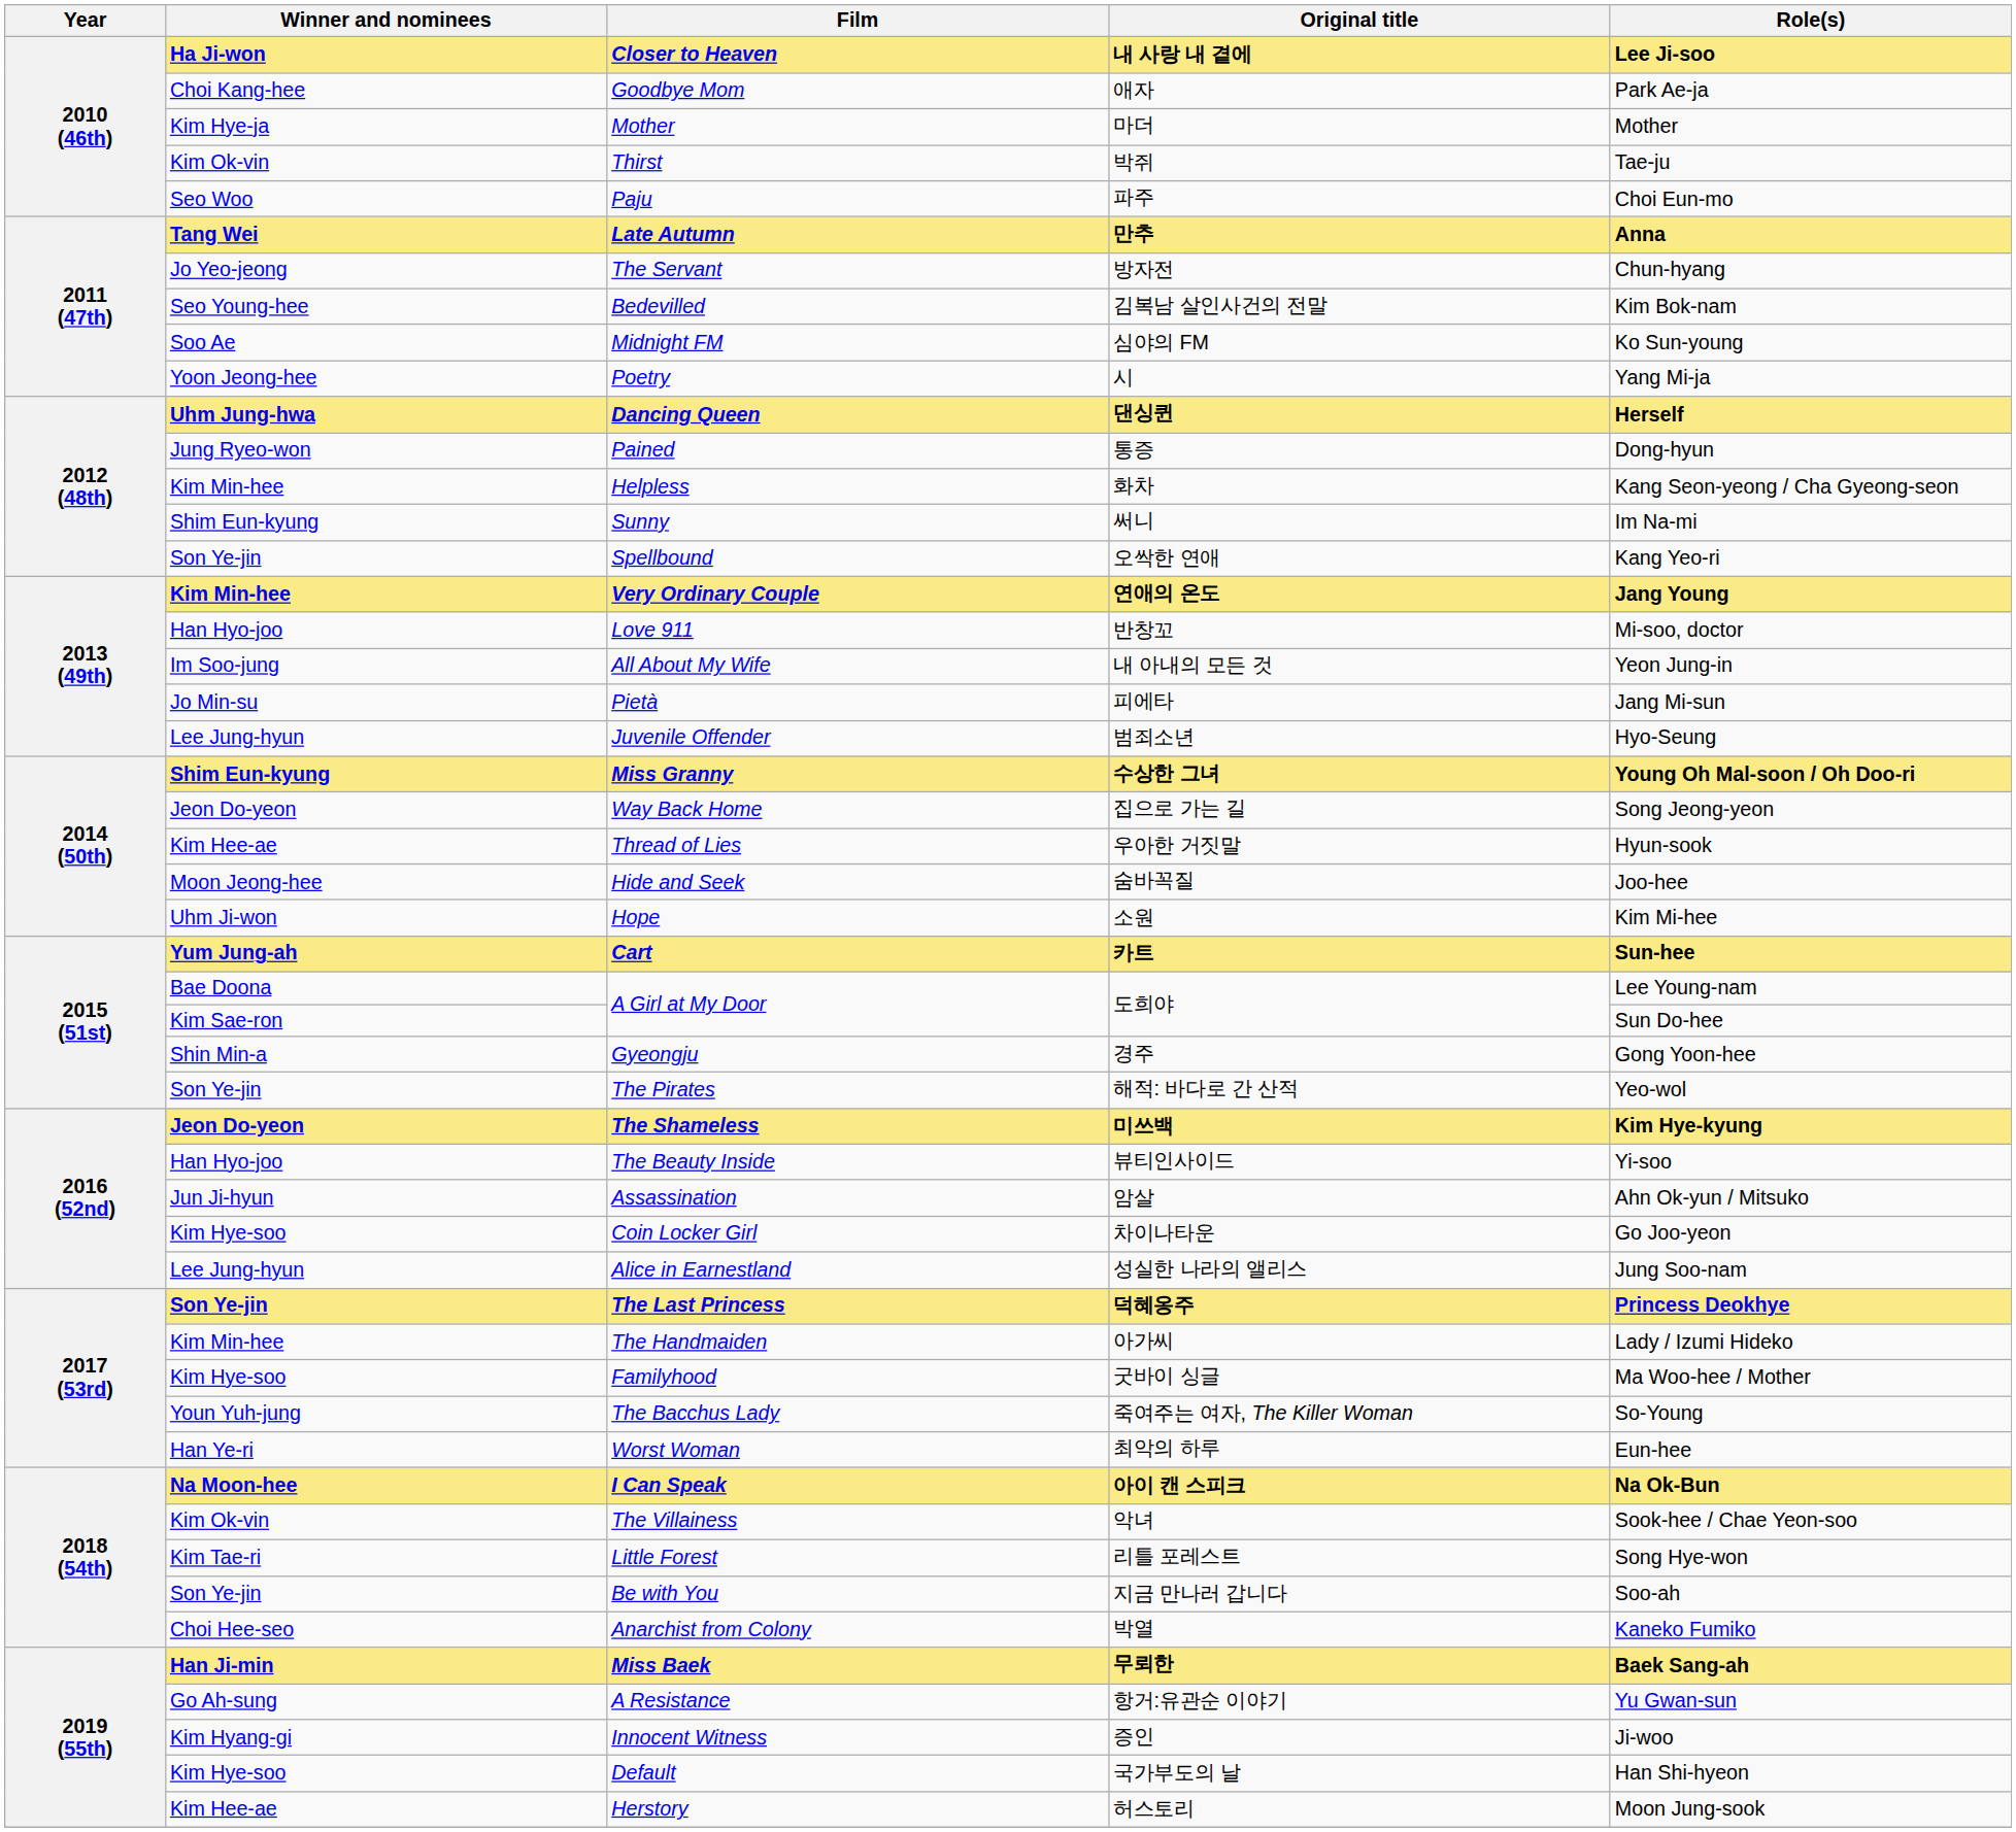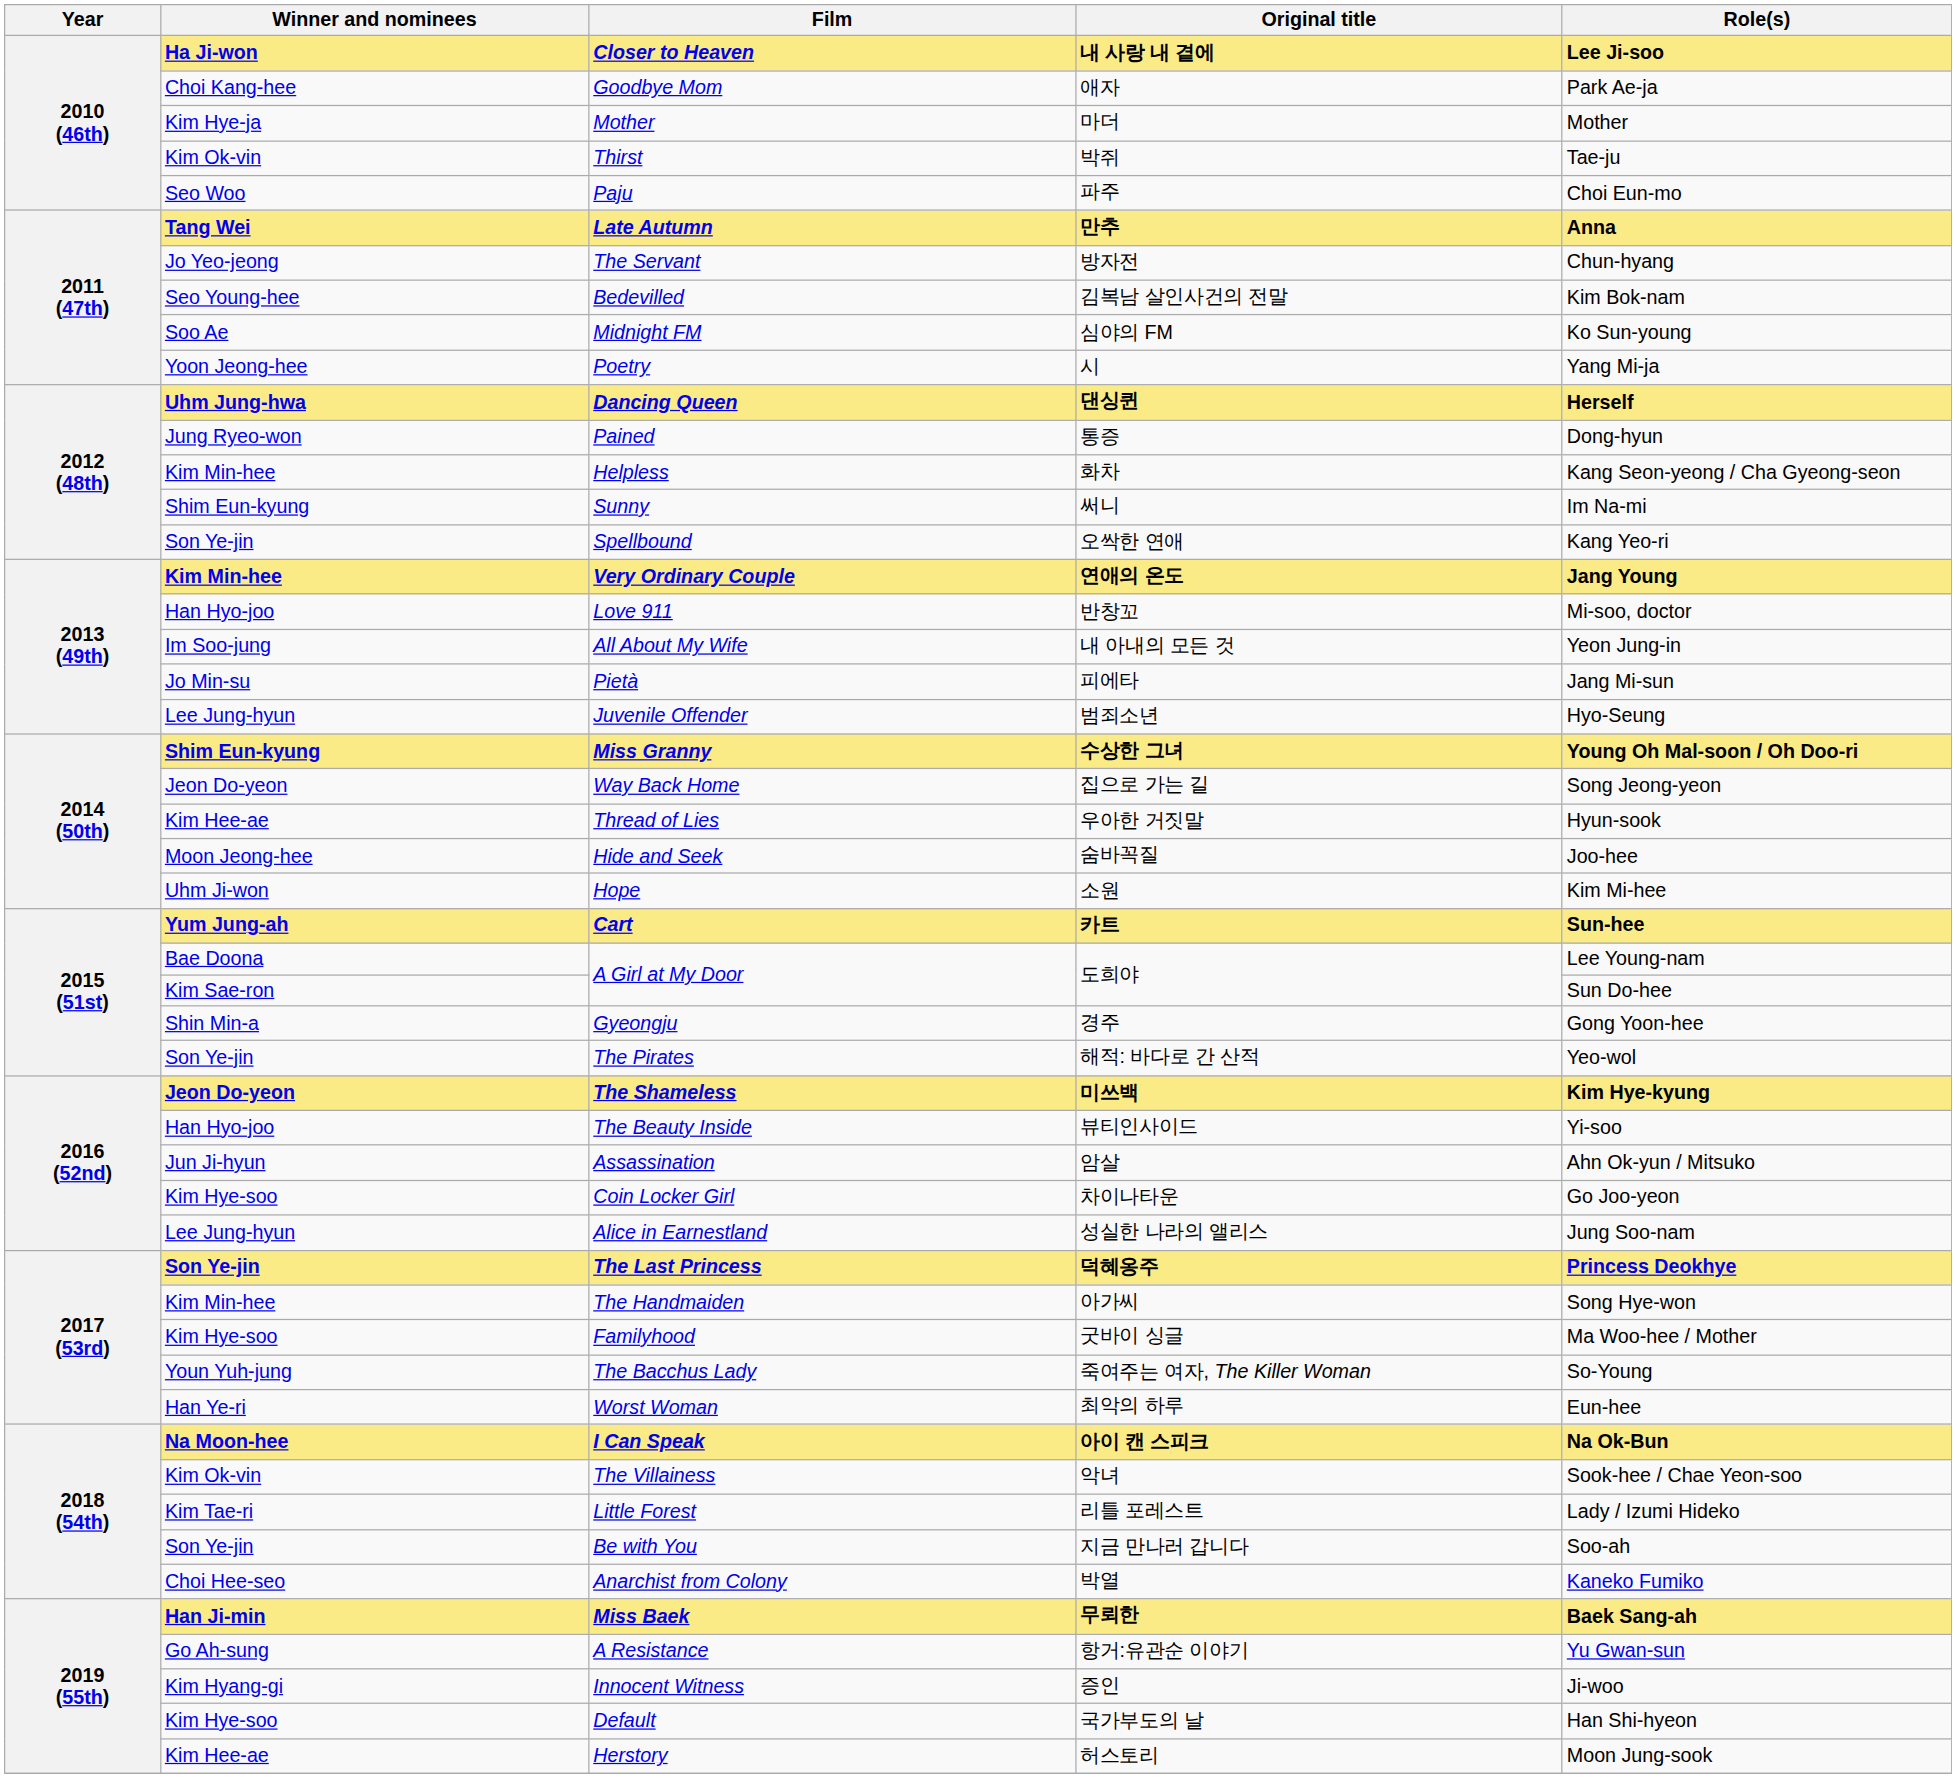 <table class="wikitable" style="width:100%;" cellpadding="6">
 <tr>
 <th style="width:8%;">Year</th>
 <th style="width:22%;">Winner and nominees</th>
 <th style="width:25%;">Film</th>
 <th style="width:25%;">Original title</th>
 <th style="width:20%;">Role(s)</th>
 </tr>
 <tr>
 <th rowspan="5">2010<br>(<a href='#'>46th</a>)</th>
 <td style="background:#FAEB86;"><strong><a href='#'>Ha Ji-won</a> </strong></td>
 <td style="background:#FAEB86;"><strong><em><a href='#'>Closer to Heaven</a></em></strong></td>
 <td style="background:#FAEB86;"><strong>내 사랑 내 곁에</strong></td>
 <td style="background:#FAEB86;"><strong>Lee Ji-soo</strong></td>
 </tr>
 <tr>
 <td><a href='#'>Choi Kang-hee</a></td>
 <td><em><a href='#'>Goodbye Mom</a></em></td>
 <td>애자</td>
 <td>Park Ae-ja</td>
 </tr>
 <tr>
 <td><a href='#'>Kim Hye-ja</a></td>
 <td><em><a href='#'>Mother</a></em></td>
 <td>마더</td>
 <td>Mother</td>
 </tr>
 <tr>
 <td><a href='#'>Kim Ok-vin</a></td>
 <td><em><a href='#'>Thirst</a></em></td>
 <td>박쥐</td>
 <td>Tae-ju</td>
 </tr>
 <tr>
 <td><a href='#'>Seo Woo</a></td>
 <td><em><a href='#'>Paju</a></em></td>
 <td>파주</td>
 <td>Choi Eun-mo</td>
 </tr>
 <tr>
 <th rowspan="5">2011<br>(<a href='#'>47th</a>)</th>
 <td style="background:#FAEB86;"><strong><a href='#'>Tang Wei</a> </strong></td>
 <td style="background:#FAEB86;"><strong><em><a href='#'>Late Autumn</a></em></strong></td>
 <td style="background:#FAEB86;"><strong>만추</strong></td>
 <td style="background:#FAEB86;"><strong>Anna</strong></td>
 </tr>
 <tr>
 <td><a href='#'>Jo Yeo-jeong</a></td>
 <td><em><a href='#'>The Servant</a></em></td>
 <td>방자전</td>
 <td>Chun-hyang</td>
 </tr>
 <tr>
 <td><a href='#'>Seo Young-hee</a></td>
 <td><em><a href='#'>Bedevilled</a></em></td>
 <td>김복남 살인사건의 전말</td>
 <td>Kim Bok-nam</td>
 </tr>
 <tr>
 <td><a href='#'>Soo Ae</a></td>
 <td><em><a href='#'>Midnight FM</a></em></td>
 <td>심야의 FM</td>
 <td>Ko Sun-young</td>
 </tr>
 <tr>
 <td><a href='#'>Yoon Jeong-hee</a></td>
 <td><em><a href='#'>Poetry</a></em></td>
 <td>시</td>
 <td>Yang Mi-ja</td>
 </tr>
 <tr>
 <th rowspan="5">2012<br>(<a href='#'>48th</a>)</th>
 <td style="background:#FAEB86;"><strong><a href='#'>Uhm Jung-hwa</a> </strong></td>
 <td style="background:#FAEB86;"><strong><em><a href='#'>Dancing Queen</a></em></strong></td>
 <td style="background:#FAEB86;"><strong>댄싱퀸</strong></td>
 <td style="background:#FAEB86;"><strong>Herself</strong></td>
 </tr>
 <tr>
 <td><a href='#'>Jung Ryeo-won</a></td>
 <td><em><a href='#'>Pained</a></em></td>
 <td>통증</td>
 <td>Dong-hyun</td>
 </tr>
 <tr>
 <td><a href='#'>Kim Min-hee</a></td>
 <td><em><a href='#'>Helpless</a></em></td>
 <td>화차</td>
 <td>Kang Seon-yeong / Cha Gyeong-seon</td>
 </tr>
 <tr>
 <td><a href='#'>Shim Eun-kyung</a></td>
 <td><em><a href='#'>Sunny</a></em></td>
 <td>써니</td>
 <td>Im Na-mi</td>
 </tr>
 <tr>
 <td><a href='#'>Son Ye-jin</a></td>
 <td><em><a href='#'>Spellbound</a></em></td>
 <td>오싹한 연애</td>
 <td>Kang Yeo-ri</td>
 </tr>
 <tr>
 <th rowspan="5">2013<br>(<a href='#'>49th</a>)</th>
 <td style="background:#FAEB86;"><strong><a href='#'>Kim Min-hee</a> </strong></td>
 <td style="background:#FAEB86;"><strong><em><a href='#'>Very Ordinary Couple</a></em></strong></td>
 <td style="background:#FAEB86;"><strong>연애의 온도</strong></td>
 <td style="background:#FAEB86;"><strong>Jang Young</strong></td>
 </tr>
 <tr>
 <td><a href='#'>Han Hyo-joo</a></td>
 <td><em><a href='#'>Love 911</a></em></td>
 <td>반창꼬</td>
 <td>Mi-soo, doctor</td>
 </tr>
 <tr>
 <td><a href='#'>Im Soo-jung</a></td>
 <td><em><a href='#'>All About My Wife</a></em></td>
 <td>내 아내의 모든 것</td>
 <td>Yeon Jung-in</td>
 </tr>
 <tr>
 <td><a href='#'>Jo Min-su</a></td>
 <td><em><a href='#'>Pietà</a></em></td>
 <td>피에타</td>
 <td>Jang Mi-sun</td>
 </tr>
 <tr>
 <td><a href='#'>Lee Jung-hyun</a></td>
 <td><em><a href='#'>Juvenile Offender</a></em></td>
 <td>범죄소년</td>
 <td>Hyo-Seung</td>
 </tr>
 <tr>
 <th rowspan="5">2014<br>(<a href='#'>50th</a>)</th>
 <td style="background:#FAEB86;"><strong><a href='#'>Shim Eun-kyung</a> </strong></td>
 <td style="background:#FAEB86;"><strong><em><a href='#'>Miss Granny</a></em></strong></td>
 <td style="background:#FAEB86;"><strong>수상한 그녀</strong></td>
 <td style="background:#FAEB86;"><strong>Young Oh Mal-soon / Oh Doo-ri</strong></td>
 </tr>
 <tr>
 <td><a href='#'>Jeon Do-yeon</a></td>
 <td><em><a href='#'>Way Back Home</a></em></td>
 <td>집으로 가는 길</td>
 <td>Song Jeong-yeon</td>
 </tr>
 <tr>
 <td><a href='#'>Kim Hee-ae</a></td>
 <td><em><a href='#'>Thread of Lies</a></em></td>
 <td>우아한 거짓말</td>
 <td>Hyun-sook</td>
 </tr>
 <tr>
 <td><a href='#'>Moon Jeong-hee</a></td>
 <td><em><a href='#'>Hide and Seek</a></em></td>
 <td>숨바꼭질</td>
 <td>Joo-hee</td>
 </tr>
 <tr>
 <td><a href='#'>Uhm Ji-won</a></td>
 <td><em><a href='#'>Hope</a></em></td>
 <td>소원</td>
 <td>Kim Mi-hee</td>
 </tr>
 <tr>
 <th rowspan="5">2015<br>(<a href='#'>51st</a>)</th>
 <td style="background:#FAEB86;"><strong><a href='#'>Yum Jung-ah</a> </strong></td>
 <td style="background:#FAEB86;"><em><a href='#'><strong>Cart</strong></a></em></td>
 <td style="background:#FAEB86;"><strong>카트</strong></td>
 <td style="background:#FAEB86;"><strong>Sun-hee</strong></td>
 </tr>
 <tr>
 <td><a href='#'>Bae Doona</a></td>
 <td rowspan="2"><em><a href='#'>A Girl at My Door</a></em></td>
 <td rowspan="2">도희야</td>
 <td>Lee Young-nam</td>
 </tr>
 <tr>
 <td><a href='#'>Kim Sae-ron</a></td>
 <td>Sun Do-hee</td>
 </tr>
 <tr>
 <td><a href='#'>Shin Min-a</a></td>
 <td><em><a href='#'>Gyeongju</a></em></td>
 <td>경주</td>
 <td>Gong Yoon-hee</td>
 </tr>
 <tr>
 <td><a href='#'>Son Ye-jin</a></td>
 <td><em><a href='#'>The Pirates</a></em></td>
 <td>해적: 바다로 간 산적</td>
 <td>Yeo-wol</td>
 </tr>
 <tr>
 <th rowspan="5">2016<br>(<a href='#'>52nd</a>)</th>
 <td style="background:#FAEB86;"><strong><a href='#'>Jeon Do-yeon</a> </strong></td>
 <td style="background:#FAEB86;"><strong><em><a href='#'>The Shameless</a></em></strong></td>
 <td style="background:#FAEB86;"><strong>미쓰백</strong></td>
 <td style="background:#FAEB86;"><strong>Kim Hye-kyung</strong></td>
 </tr>
 <tr>
 <td><a href='#'>Han Hyo-joo</a></td>
 <td><em><a href='#'>The Beauty Inside</a></em></td>
 <td>뷰티인사이드</td>
 <td>Yi-soo</td>
 </tr>
 <tr>
 <td><a href='#'>Jun Ji-hyun</a></td>
 <td><em><a href='#'>Assassination</a></em></td>
 <td>암살</td>
 <td>Ahn Ok-yun / Mitsuko</td>
 </tr>
 <tr>
 <td><a href='#'>Kim Hye-soo</a></td>
 <td><em><a href='#'>Coin Locker Girl</a></em></td>
 <td>차이나타운</td>
 <td>Go Joo-yeon</td>
 </tr>
 <tr>
 <td><a href='#'>Lee Jung-hyun</a></td>
 <td><em><a href='#'>Alice in Earnestland</a></em></td>
 <td>성실한 나라의 앨리스</td>
 <td>Jung Soo-nam</td>
 </tr>
 <tr>
 <th rowspan="5">2017<br>(<a href='#'>53rd</a>)</th>
 <td style="background:#FAEB86;"><strong><a href='#'>Son Ye-jin</a> </strong></td>
 <td style="background:#FAEB86;"><strong><em><a href='#'>The Last Princess</a></em></strong></td>
 <td style="background:#FAEB86;"><strong>덕혜옹주</strong></td>
 <td style="background:#FAEB86;"><strong><a href='#'>Princess Deokhye</a></strong></td>
 </tr>
 <tr>
 <td><a href='#'>Kim Min-hee</a></td>
 <td><em><a href='#'>The Handmaiden</a></em></td>
 <td>아가씨</td>
-<td>Lady / Izumi Hideko</td>
+<td>Song Hye-won</td>
 </tr>
 <tr>
 <td><a href='#'>Kim Hye-soo</a></td>
 <td><em><a href='#'>Familyhood</a></em></td>
 <td>굿바이 싱글</td>
 <td>Ma Woo-hee / Mother</td>
 </tr>
 <tr>
 <td><a href='#'>Youn Yuh-jung</a></td>
 <td><em><a href='#'>The Bacchus Lady</a></em></td>
 <td>죽여주는 여자, <em>The Killer Woman</em></td>
 <td>So-Young</td>
 </tr>
 <tr>
 <td><a href='#'>Han Ye-ri</a></td>
 <td><em><a href='#'>Worst Woman</a></em></td>
 <td>최악의 하루</td>
 <td>Eun-hee</td>
 </tr>
 <tr>
 <th rowspan="5">2018<br>(<a href='#'>54th</a>)</th>
 <td style="background:#FAEB86;"><strong><a href='#'>Na Moon-hee</a> </strong></td>
 <td style="background:#FAEB86;"><strong><em><a href='#'>I Can Speak</a></em></strong></td>
 <td style="background:#FAEB86;"><strong>아이 캔 스피크</strong></td>
 <td style="background:#FAEB86;"><strong>Na Ok-Bun</strong></td>
 </tr>
 <tr>
 <td><a href='#'>Kim Ok-vin</a></td>
 <td><em><a href='#'>The Villainess</a></em></td>
 <td>악녀</td>
 <td>Sook-hee / Chae Yeon-soo</td>
 </tr>
 <tr>
 <td><a href='#'>Kim Tae-ri</a></td>
 <td><em><a href='#'>Little Forest</a></em></td>
 <td>리틀 포레스트</td>
-<td>Song Hye-won</td>
+<td>Lady / Izumi Hideko</td>
 </tr>
 <tr>
 <td><a href='#'>Son Ye-jin</a></td>
 <td><em><a href='#'>Be with You</a></em></td>
 <td>지금 만나러 갑니다</td>
 <td>Soo-ah</td>
 </tr>
 <tr>
 <td><a href='#'>Choi Hee-seo</a></td>
 <td><em><a href='#'>Anarchist from Colony</a></em></td>
 <td>박열</td>
 <td><a href='#'>Kaneko Fumiko</a></td>
 </tr>
 <tr>
 <th rowspan="5">2019<br>(<a href='#'>55th</a>)</th>
 <td style="background:#FAEB86;"><strong><a href='#'>Han Ji-min</a> </strong></td>
 <td style="background:#FAEB86;"><strong><em><a href='#'>Miss Baek</a></em></strong></td>
 <td style="background:#FAEB86;"><strong>무뢰한</strong></td>
 <td style="background:#FAEB86;"><strong>Baek Sang-ah</strong></td>
 </tr>
 <tr>
 <td><a href='#'>Go Ah-sung</a></td>
 <td><em><a href='#'>A Resistance</a></em></td>
 <td>항거:유관순 이야기</td>
 <td><a href='#'>Yu Gwan-sun</a></td>
 </tr>
 <tr>
 <td><a href='#'>Kim Hyang-gi</a></td>
 <td><em><a href='#'>Innocent Witness</a></em></td>
 <td>증인</td>
 <td>Ji-woo</td>
 </tr>
 <tr>
 <td><a href='#'>Kim Hye-soo</a></td>
 <td><em><a href='#'>Default</a></em></td>
 <td>국가부도의 날</td>
 <td>Han Shi-hyeon</td>
 </tr>
 <tr>
 <td><a href='#'>Kim Hee-ae</a></td>
 <td><em><a href='#'>Herstory</a></em></td>
 <td>허스토리</td>
 <td>Moon Jung-sook</td>
 </tr>
 <tr>
 </tr>
 </table>
